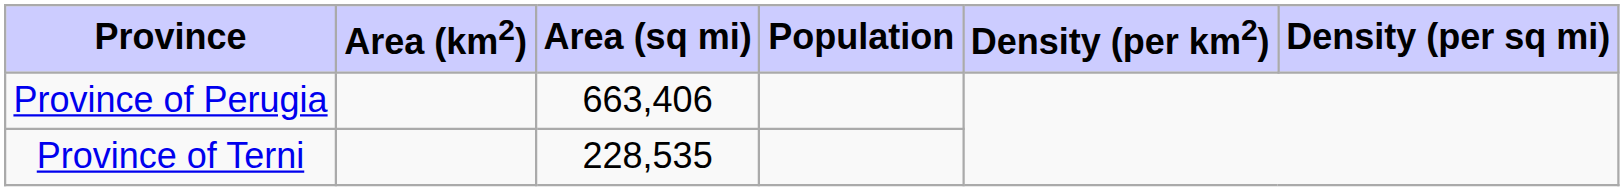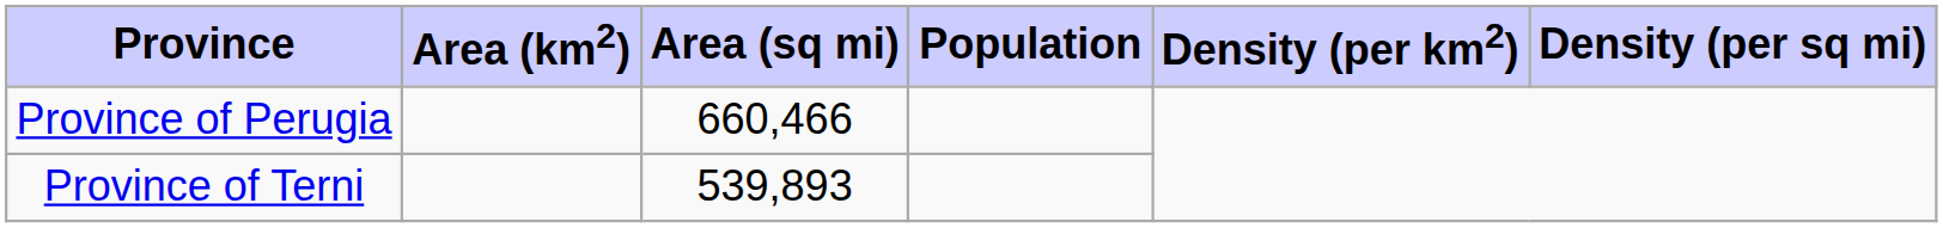 <table class="wikitable" style="text-align: center">
 <tr>
 <th style="background:#ccf;">Province</th>
 <th style="background:#ccf;">Area (km<sup>2</sup>)</th>
 <th style="background:#ccf;">Area (sq mi)</th>
 <th style="background:#ccf;">Population</th>
 <th style="background:#ccf;">Density (per km<sup>2</sup>)</th>
 <th style="background:#ccf;">Density (per sq mi)</th>
 </tr>
 <tr>
 <td><a href='#'>Province of Perugia</a></td>
 <td></td>
-<td>663,406</td>
+<td>660,466</td>
 <td></td>
 </tr>
 <tr>
 <td><a href='#'>Province of Terni</a></td>
 <td></td>
-<td>228,535</td>
+<td>539,893</td>
 <td></td>
 </tr>
 </table>
